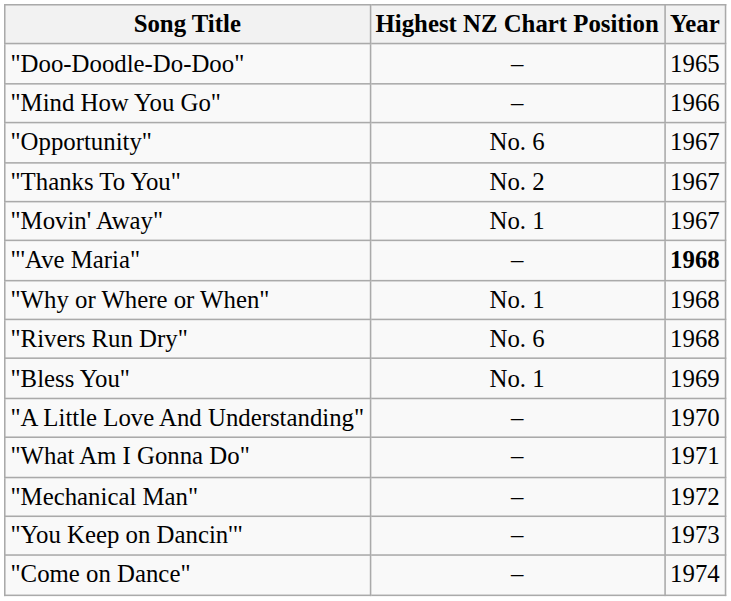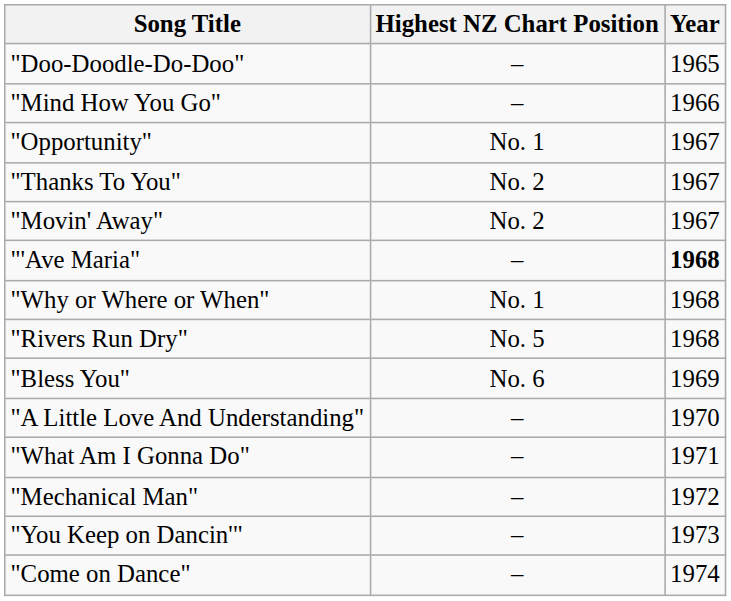 <table class="wikitable">
 <tr>
 <th>Song Title</th>
 <th>Highest NZ Chart Position</th>
 <th>Year</th>
 </tr>
 <tr>
 <td>"Doo-Doodle-Do-Doo"</td>
 <td style="text-align:center;">–</td>
 <td>1965</td>
 </tr>
 <tr>
 <td>"Mind How You Go"</td>
 <td style="text-align:center;">–</td>
 <td>1966</td>
 </tr>
 <tr>
 <td>"Opportunity"</td>
-<td style="text-align:center;">No. 6</td>
+<td style="text-align:center;">No. 1</td>
 <td>1967</td>
 </tr>
 <tr>
 <td>"Thanks To You"</td>
 <td style="text-align:center;">No. 2</td>
 <td>1967</td>
 </tr>
 <tr>
 <td>"Movin' Away"</td>
-<td style="text-align:center;">No. 1</td>
+<td style="text-align:center;">No. 2</td>
 <td>1967</td>
 </tr>
 <tr>
 <td>"'Ave Maria"</td>
 <td style="text-align:center;">–</td>
 <td><strong>1968</strong></td>
 </tr>
 <tr>
 <td>"Why or Where or When"</td>
 <td style="text-align:center;">No. 1</td>
 <td>1968</td>
 </tr>
 <tr>
 <td>"Rivers Run Dry"</td>
-<td style="text-align:center;">No. 6</td>
+<td style="text-align:center;">No. 5</td>
 <td>1968</td>
 </tr>
 <tr>
 <td>"Bless You"</td>
-<td style="text-align:center;">No. 1</td>
+<td style="text-align:center;">No. 6</td>
 <td>1969</td>
 </tr>
 <tr>
 <td>"A Little Love And Understanding"</td>
 <td style="text-align:center;">–</td>
 <td>1970</td>
 </tr>
 <tr>
 <td>"What Am I Gonna Do"</td>
 <td style="text-align:center;">–</td>
 <td>1971</td>
 </tr>
 <tr>
 <td>"Mechanical Man"</td>
 <td style="text-align:center;">–</td>
 <td>1972</td>
 </tr>
 <tr>
 <td>"You Keep on Dancin'"</td>
 <td style="text-align:center;">–</td>
 <td>1973</td>
 </tr>
 <tr>
 <td>"Come on Dance"</td>
 <td style="text-align:center;">–</td>
 <td>1974</td>
 </tr>
 </table>
